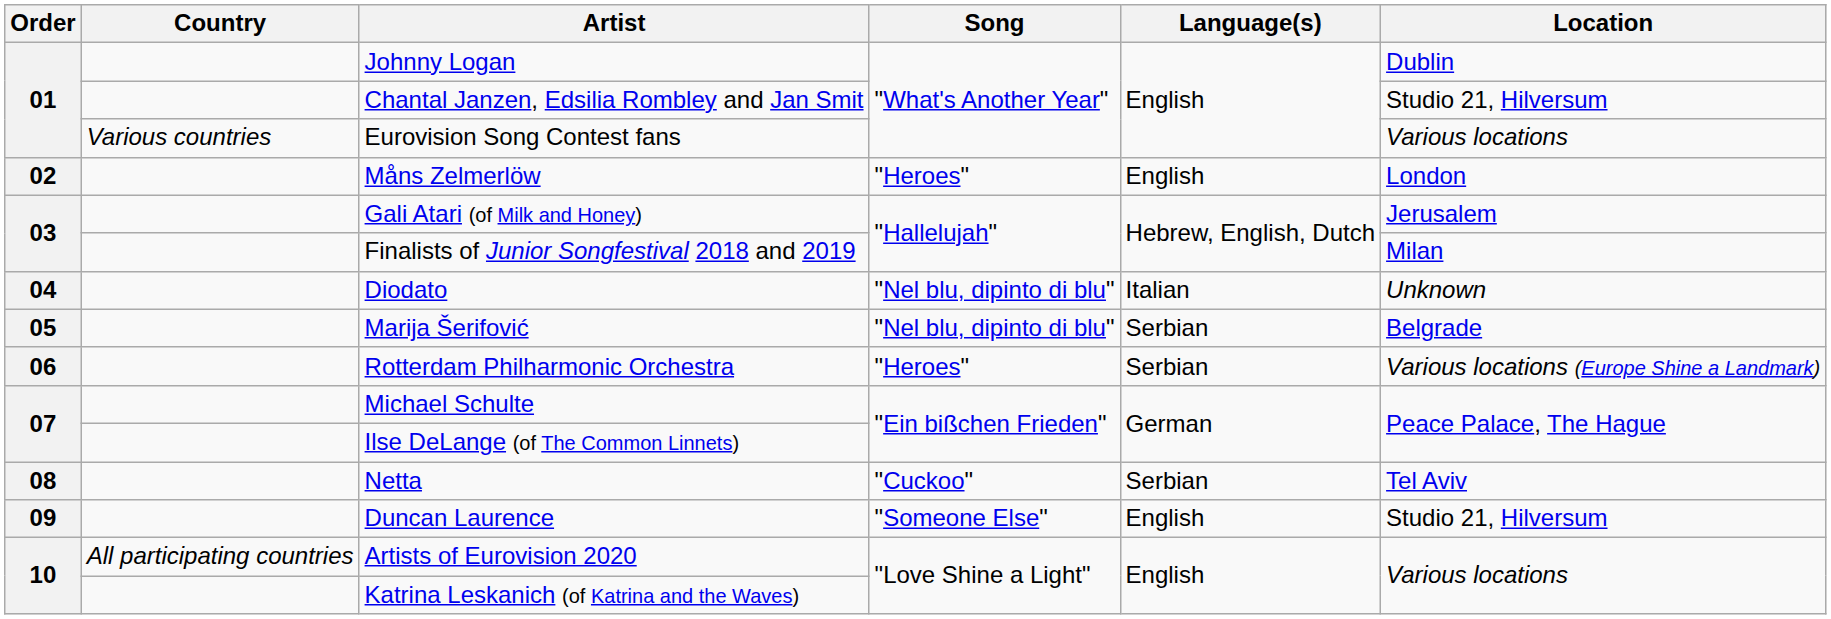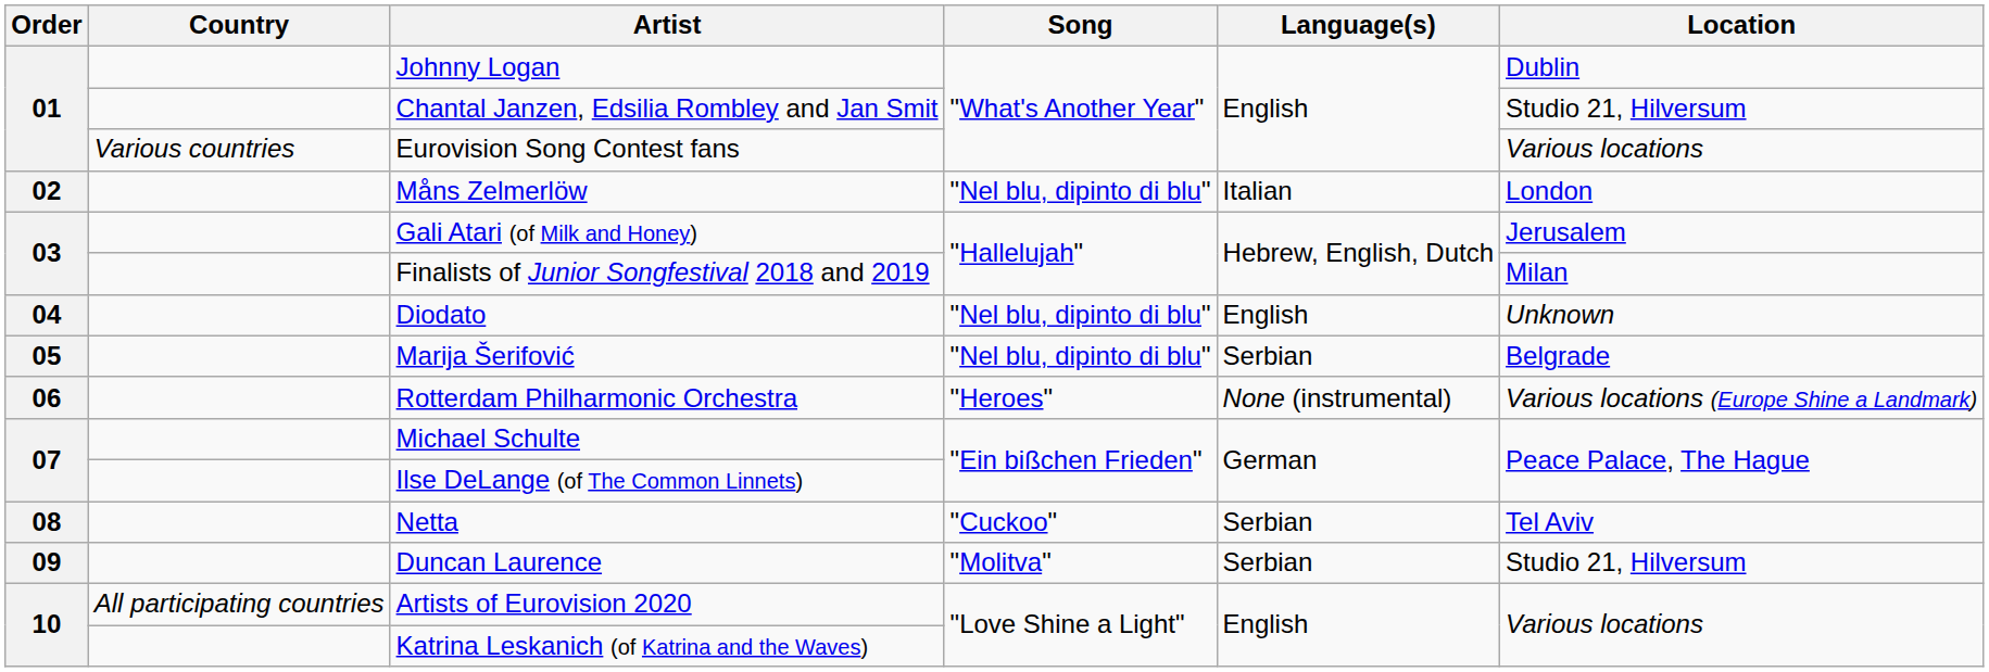 <table class="sortable wikitable plainrowheaders">
 <tr>
 <th scope="col">Order</th>
 <th scope="col">Country</th>
 <th scope="col">Artist</th>
 <th scope="col">Song</th>
 <th scope="col">Language(s)</th>
 <th scope="col">Location</th>
 </tr>
 <tr>
 <th scope="row" rowspan="3">01</th>
 <td></td>
 <td><a href='#'>Johnny Logan</a></td>
 <td rowspan="3">"<a href='#'>What's Another Year</a>"</td>
 <td rowspan="3">English</td>
 <td><a href='#'>Dublin</a></td>
 </tr>
 <tr>
 <td></td>
 <td><a href='#'>Chantal Janzen</a>, <a href='#'>Edsilia Rombley</a> and <a href='#'>Jan Smit</a></td>
 <td>Studio 21, <a href='#'>Hilversum</a></td>
 </tr>
 <tr>
 <td><em>Various countries</em></td>
 <td>Eurovision Song Contest fans</td>
 <td><em>Various locations</em></td>
 </tr>
 <tr>
 <th scope="row">02</th>
 <td></td>
 <td><a href='#'>Måns Zelmerlöw</a></td>
-<td>"<a href='#'>Heroes</a>"</td>
-<td>English</td>
+<td>"<a href='#'>Nel blu, dipinto di blu</a>"</td>
+<td>Italian</td>
 <td><a href='#'>London</a></td>
 </tr>
 <tr>
 <th scope="row" rowspan="2">03</th>
 <td></td>
 <td><a href='#'>Gali Atari</a> <small>(of <a href='#'>Milk and Honey</a>)</small></td>
 <td rowspan="2">"<a href='#'>Hallelujah</a>"</td>
 <td rowspan="2">Hebrew, English, Dutch</td>
 <td><a href='#'>Jerusalem</a></td>
 </tr>
 <tr>
 <td></td>
 <td>Finalists of <em><a href='#'>Junior Songfestival</a></em> <a href='#'>2018</a> and <a href='#'>2019</a></td>
 <td><a href='#'>Milan</a> </td>
 </tr>
 <tr>
 <th scope="row">04</th>
 <td></td>
 <td><a href='#'>Diodato</a></td>
 <td>"<a href='#'>Nel blu, dipinto di blu</a>"</td>
-<td>Italian</td>
+<td>English</td>
 <td><em>Unknown</em></td>
 </tr>
 <tr>
 <th scope="row">05</th>
 <td></td>
 <td><a href='#'>Marija Šerifović</a></td>
 <td>"<a href='#'>Nel blu, dipinto di blu</a>"</td>
 <td>Serbian</td>
 <td><a href='#'>Belgrade</a></td>
 </tr>
 <tr>
 <th scope="row">06</th>
 <td></td>
 <td><a href='#'>Rotterdam Philharmonic Orchestra</a></td>
 <td>"<a href='#'>Heroes</a>"</td>
-<td>Serbian</td>
+<td><em>None</em> (instrumental)</td>
 <td><em>Various locations <small>(<a href='#'>Europe Shine a Landmark</a>)</small></em></td>
 </tr>
 <tr>
 <th scope="row" rowspan="2">07</th>
 <td></td>
 <td><a href='#'>Michael Schulte</a></td>
 <td rowspan="2">"<a href='#'>Ein bißchen Frieden</a>"</td>
 <td rowspan="2">German</td>
 <td rowspan="2"><a href='#'>Peace Palace</a>, <a href='#'>The Hague</a></td>
 </tr>
 <tr>
 <td></td>
 <td><a href='#'>Ilse DeLange</a> <small>(of <a href='#'>The Common Linnets</a>)</small></td>
 </tr>
 <tr>
 <th scope="row">08</th>
 <td></td>
 <td><a href='#'>Netta</a></td>
 <td>"<a href='#'>Cuckoo</a>"</td>
 <td>Serbian</td>
 <td><a href='#'>Tel Aviv</a></td>
 </tr>
 <tr>
 <th scope="row">09</th>
 <td></td>
 <td><a href='#'>Duncan Laurence</a></td>
-<td>"<a href='#'>Someone Else</a>"</td>
-<td>English</td>
+<td>"<a href='#'>Molitva</a>"</td>
+<td>Serbian</td>
 <td>Studio 21, <a href='#'>Hilversum</a></td>
 </tr>
 <tr>
 <th scope="row" rowspan="2">10</th>
 <td><em>All participating countries</em></td>
 <td><a href='#'>Artists of Eurovision 2020</a></td>
 <td rowspan="2">"Love Shine a Light"</td>
 <td rowspan="2">English</td>
 <td rowspan="2"><em>Various locations</em></td>
 </tr>
 <tr>
 <td></td>
 <td><a href='#'>Katrina Leskanich</a> <small>(of <a href='#'>Katrina and the Waves</a>)</small></td>
 </tr>
 </table>
